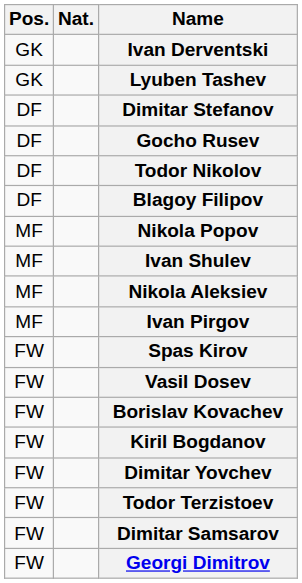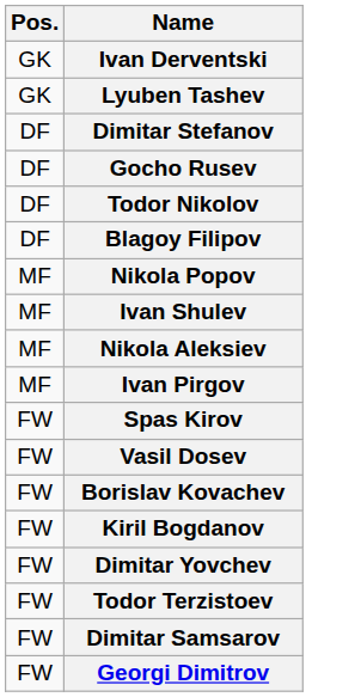 <table class="wikitable plainrowheaders" style="text-align:center">
 <tr>
 <th rowspan="1">Pos.</th>
-<th rowspan="1">Nat.</th>
 <th rowspan="1" width="160">Name</th>
 </tr>
 <tr>
 <td>GK</td>
-<td></td>
 <th scope="row">Ivan Derventski</th>
 </tr>
 <tr>
 <td>GK</td>
-<td></td>
 <th scope="row">Lyuben Tashev</th>
 </tr>
 <tr>
 <td>DF</td>
-<td></td>
 <th scope="row">Dimitar Stefanov</th>
 </tr>
 <tr>
 <td>DF</td>
-<td></td>
 <th scope="row">Gocho Rusev</th>
 </tr>
 <tr>
 <td>DF</td>
-<td></td>
 <th scope="row">Todor Nikolov</th>
 </tr>
 <tr>
 <td>DF</td>
-<td></td>
 <th scope="row">Blagoy Filipov</th>
 </tr>
 <tr>
 <td>MF</td>
-<td></td>
 <th scope="row">Nikola Popov</th>
 </tr>
 <tr>
 <td>MF</td>
-<td></td>
 <th scope="row">Ivan Shulev</th>
 </tr>
 <tr>
 <td>MF</td>
-<td></td>
 <th scope="row">Nikola Aleksiev</th>
 </tr>
 <tr>
 <td>MF</td>
-<td></td>
 <th scope="row">Ivan Pirgov</th>
 </tr>
 <tr>
 <td>FW</td>
-<td></td>
 <th scope="row">Spas Kirov</th>
 </tr>
 <tr>
 <td>FW</td>
-<td></td>
 <th scope="row">Vasil Dosev</th>
 </tr>
 <tr>
 <td>FW</td>
-<td></td>
 <th scope="row">Borislav Kovachev</th>
 </tr>
 <tr>
 <td>FW</td>
-<td></td>
 <th scope="row">Kiril Bogdanov</th>
 </tr>
 <tr>
 <td>FW</td>
-<td></td>
 <th scope="row">Dimitar Yovchev</th>
 </tr>
 <tr>
 <td>FW</td>
-<td></td>
 <th scope="row">Todor Terzistoev</th>
 </tr>
 <tr>
 <td>FW</td>
-<td></td>
 <th scope="row">Dimitar Samsarov</th>
 </tr>
 <tr>
 <td>FW</td>
-<td></td>
 <th scope="row"><a href='#'>Georgi Dimitrov</a></th>
 </tr>
 </table>
